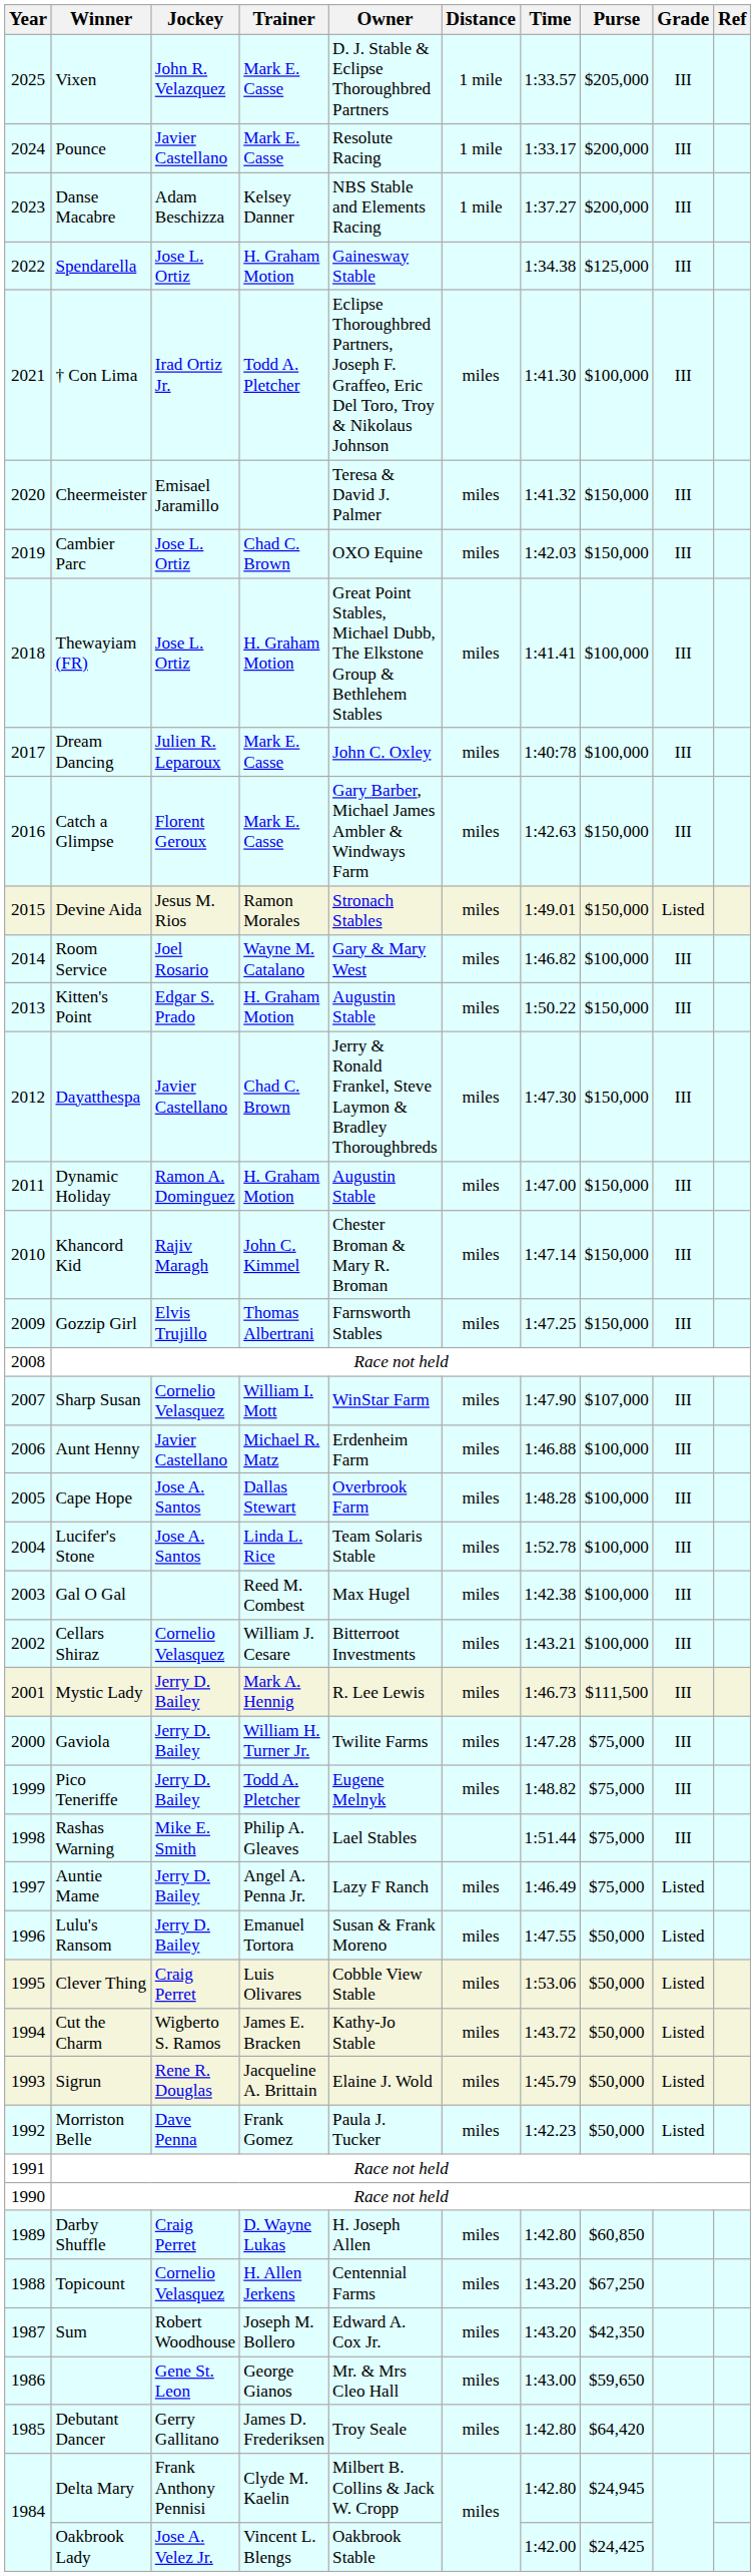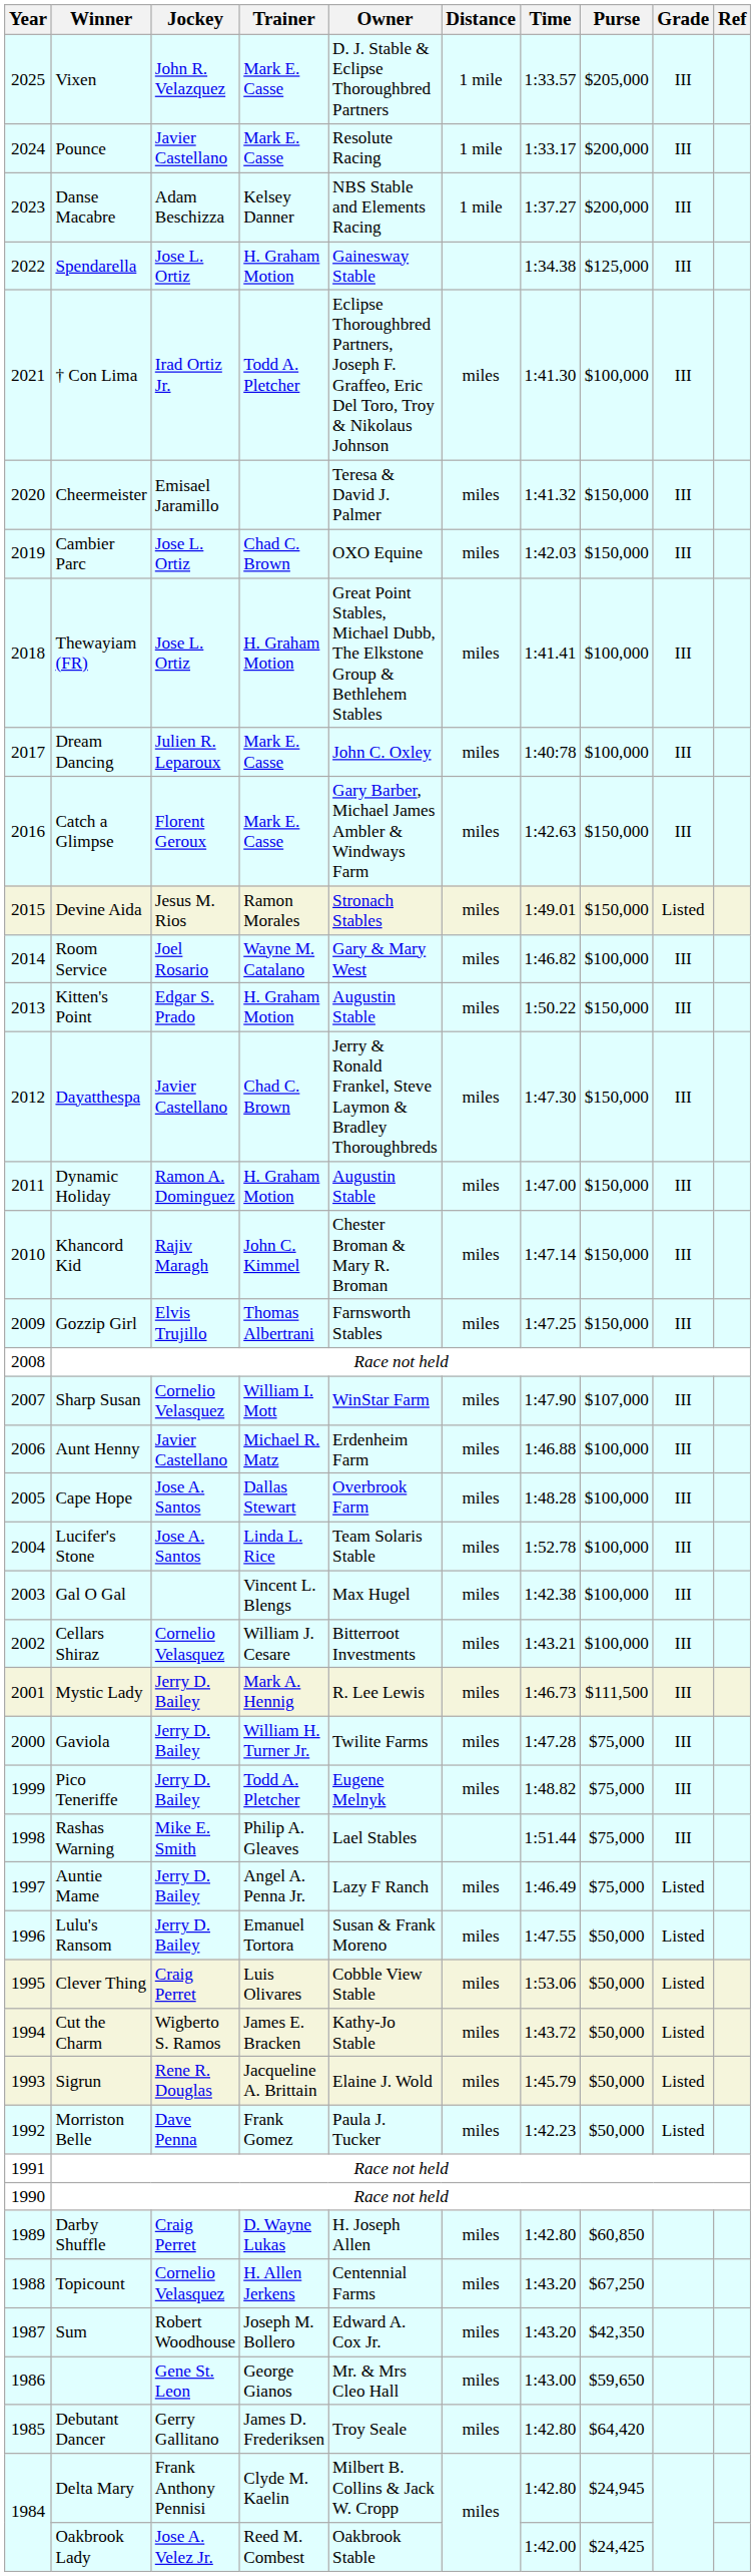 <table class="wikitable sortable">
 <tr>
 <th>Year</th>
 <th>Winner</th>
 <th>Jockey</th>
 <th>Trainer</th>
 <th>Owner</th>
 <th>Distance</th>
 <th>Time</th>
 <th>Purse</th>
 <th>Grade</th>
 <th>Ref</th>
 </tr>
 <tr style="font-size:90%; background-color:lightcyan">
 <td align=center>2025</td>
 <td>Vixen</td>
 <td><a href='#'>John R. Velazquez</a></td>
 <td><a href='#'>Mark E. Casse</a></td>
 <td>D. J. Stable & Eclipse Thoroughbred Partners</td>
 <td align=center>1 mile</td>
 <td align=center>1:33.57</td>
 <td align=center>$205,000</td>
 <td align=center>III</td>
 <td></td>
 </tr>
 <tr style="font-size:90%; background-color:lightcyan">
 <td align=center>2024</td>
 <td>Pounce</td>
 <td><a href='#'>Javier Castellano</a></td>
 <td><a href='#'>Mark E. Casse</a></td>
 <td>Resolute Racing</td>
 <td align=center>1 mile</td>
 <td align=center>1:33.17</td>
 <td align=center>$200,000</td>
 <td align=center>III</td>
 <td></td>
 </tr>
 <tr style="font-size:90%; background-color:lightcyan">
 <td align=center>2023</td>
 <td>Danse Macabre</td>
 <td>Adam Beschizza</td>
 <td>Kelsey Danner</td>
 <td>NBS Stable and Elements Racing</td>
 <td align=center>1 mile</td>
 <td align=center>1:37.27</td>
 <td align=center>$200,000</td>
 <td align=center>III</td>
 <td></td>
 </tr>
 <tr style="font-size:90%; background-color:lightcyan">
 <td align=center>2022</td>
 <td><a href='#'>Spendarella</a></td>
 <td><a href='#'>Jose L. Ortiz</a></td>
 <td><a href='#'>H. Graham Motion</a></td>
 <td><a href='#'>Gainesway Stable</a></td>
 <td align=center></td>
 <td align=center>1:34.38</td>
 <td align=center>$125,000</td>
 <td align=center>III</td>
 <td></td>
 </tr>
 <tr style="font-size:90%; background-color:lightcyan">
 <td align=center>2021</td>
 <td>† Con Lima</td>
 <td><a href='#'>Irad Ortiz Jr.</a></td>
 <td><a href='#'>Todd A. Pletcher</a></td>
 <td>Eclipse Thoroughbred Partners, Joseph F. Graffeo, Eric Del Toro, Troy & Nikolaus Johnson</td>
 <td align=center> miles</td>
 <td align=center>1:41.30</td>
 <td align=center>$100,000</td>
 <td align=center>III</td>
 <td></td>
 </tr>
 <tr style="font-size:90%; background-color:lightcyan">
 <td align=center>2020</td>
 <td>Cheermeister</td>
 <td>Emisael Jaramillo</td>
 <td></td>
 <td>Teresa & David J. Palmer</td>
 <td align=center> miles</td>
 <td align=center>1:41.32</td>
 <td align=center>$150,000</td>
 <td align=center>III</td>
 <td></td>
 </tr>
 <tr style="font-size:90%; background-color:lightcyan">
 <td align=center>2019</td>
 <td>Cambier Parc</td>
 <td><a href='#'>Jose L. Ortiz</a></td>
 <td><a href='#'>Chad C. Brown</a></td>
 <td>OXO Equine</td>
 <td align=center> miles</td>
 <td align=center>1:42.03</td>
 <td align=center>$150,000</td>
 <td align=center>III</td>
 <td></td>
 </tr>
 <tr style="font-size:90%; background-color:lightcyan">
 <td align=center>2018</td>
 <td>Thewayiam <a href='#'>(FR)</a></td>
 <td><a href='#'>Jose L. Ortiz</a></td>
 <td><a href='#'>H. Graham Motion</a></td>
 <td>Great Point Stables, Michael Dubb, The Elkstone Group  & Bethlehem Stables</td>
 <td align=center> miles</td>
 <td align=center>1:41.41</td>
 <td align=center>$100,000</td>
 <td align=center>III</td>
 <td></td>
 </tr>
 <tr style="font-size:90%; background-color:lightcyan">
 <td align=center>2017</td>
 <td>Dream Dancing</td>
 <td><a href='#'>Julien R. Leparoux</a></td>
 <td><a href='#'>Mark E. Casse</a></td>
 <td><a href='#'>John C. Oxley</a></td>
 <td align=center> miles</td>
 <td align=center>1:40:78</td>
 <td align=center>$100,000</td>
 <td align=center>III</td>
 <td></td>
 </tr>
 <tr style="font-size:90%; background-color:lightcyan">
 <td align=center>2016</td>
 <td>Catch a Glimpse</td>
 <td><a href='#'>Florent Geroux</a></td>
 <td><a href='#'>Mark E. Casse</a></td>
 <td><a href='#'>Gary Barber</a>, Michael James Ambler & Windways Farm</td>
 <td align=center> miles</td>
 <td align=center>1:42.63</td>
 <td align=center>$150,000</td>
 <td align=center>III</td>
 <td></td>
 </tr>
 <tr style="font-size:90%; background-color:beige">
 <td align=center>2015</td>
 <td>Devine Aida</td>
 <td>Jesus M. Rios</td>
 <td>Ramon Morales</td>
 <td><a href='#'>Stronach Stables</a></td>
 <td align=center> miles</td>
 <td align=center>1:49.01</td>
 <td align=center>$150,000</td>
 <td align=center>Listed</td>
 <td></td>
 </tr>
 <tr style="font-size:90%; background-color:lightcyan">
 <td align=center>2014</td>
 <td>Room Service</td>
 <td><a href='#'>Joel Rosario</a></td>
 <td><a href='#'>Wayne M. Catalano</a></td>
 <td><a href='#'>Gary & Mary West</a></td>
 <td align=center> miles</td>
 <td align=center>1:46.82</td>
 <td align=center>$100,000</td>
 <td align=center>III</td>
 <td></td>
 </tr>
 <tr style="font-size:90%; background-color:lightcyan">
 <td align=center>2013</td>
 <td>Kitten's Point</td>
 <td><a href='#'>Edgar S. Prado</a></td>
 <td><a href='#'>H. Graham Motion</a></td>
 <td><a href='#'>Augustin Stable</a></td>
 <td align=center> miles</td>
 <td align=center>1:50.22</td>
 <td align=center>$150,000</td>
 <td align=center>III</td>
 <td></td>
 </tr>
 <tr style="font-size:90%; background-color:lightcyan">
 <td align=center>2012</td>
 <td><a href='#'>Dayatthespa</a></td>
 <td><a href='#'>Javier Castellano</a></td>
 <td><a href='#'>Chad C. Brown</a></td>
 <td>Jerry & Ronald Frankel, Steve Laymon & Bradley Thoroughbreds</td>
 <td align=center> miles</td>
 <td align=center>1:47.30</td>
 <td align=center>$150,000</td>
 <td align=center>III</td>
 <td></td>
 </tr>
 <tr style="font-size:90%; background-color:lightcyan">
 <td align=center>2011</td>
 <td>Dynamic Holiday</td>
 <td><a href='#'>Ramon A. Dominguez</a></td>
 <td><a href='#'>H. Graham Motion</a></td>
 <td><a href='#'>Augustin Stable</a></td>
 <td align=center> miles</td>
 <td align=center>1:47.00</td>
 <td align=center>$150,000</td>
 <td align=center>III</td>
 <td></td>
 </tr>
 <tr style="font-size:90%; background-color:lightcyan">
 <td align=center>2010</td>
 <td>Khancord Kid</td>
 <td><a href='#'>Rajiv Maragh</a></td>
 <td><a href='#'>John C. Kimmel</a></td>
 <td>Chester Broman & Mary R. Broman</td>
 <td align=center> miles</td>
 <td align=center>1:47.14</td>
 <td align=center>$150,000</td>
 <td align=center>III</td>
 <td></td>
 </tr>
 <tr style="font-size:90%; background-color:lightcyan">
 <td align=center>2009</td>
 <td>Gozzip Girl</td>
 <td><a href='#'>Elvis Trujillo</a></td>
 <td><a href='#'>Thomas Albertrani</a></td>
 <td>Farnsworth Stables</td>
 <td align=center> miles</td>
 <td align=center>1:47.25</td>
 <td align=center>$150,000</td>
 <td align=center>III</td>
 <td></td>
 </tr>
 <tr style="font-size:90%; background-color:white">
 <td align="center">2008</td>
 <td align="center" colspan=9><em>Race not held</em></td>
 </tr>
 <tr style="font-size:90%; background-color:lightcyan">
 <td align=center>2007</td>
 <td>Sharp Susan</td>
 <td><a href='#'>Cornelio Velasquez</a></td>
 <td><a href='#'>William I. Mott</a></td>
 <td><a href='#'>WinStar Farm</a></td>
 <td align=center> miles</td>
 <td align=center>1:47.90</td>
 <td align=center>$107,000</td>
 <td align=center>III</td>
 <td></td>
 </tr>
 <tr style="font-size:90%; background-color:lightcyan">
 <td align=center>2006</td>
 <td>Aunt Henny</td>
 <td><a href='#'>Javier Castellano</a></td>
 <td><a href='#'>Michael R. Matz</a></td>
 <td>Erdenheim Farm</td>
 <td align=center> miles</td>
 <td align=center>1:46.88</td>
 <td align=center>$100,000</td>
 <td align=center>III</td>
 <td></td>
 </tr>
 <tr style="font-size:90%; background-color:lightcyan">
 <td align=center>2005</td>
 <td>Cape Hope</td>
 <td><a href='#'>Jose A. Santos</a></td>
 <td><a href='#'>Dallas Stewart</a></td>
 <td><a href='#'>Overbrook Farm</a></td>
 <td align=center> miles</td>
 <td align=center>1:48.28</td>
 <td align=center>$100,000</td>
 <td align=center>III</td>
 <td></td>
 </tr>
 <tr style="font-size:90%; background-color:lightcyan">
 <td align=center>2004</td>
 <td>Lucifer's Stone</td>
 <td><a href='#'>Jose A. Santos</a></td>
 <td><a href='#'>Linda L. Rice</a></td>
 <td>Team Solaris Stable</td>
 <td align=center> miles</td>
 <td align=center>1:52.78</td>
 <td align=center>$100,000</td>
 <td align=center>III</td>
 <td></td>
 </tr>
 <tr style="font-size:90%; background-color:lightcyan">
 <td align=center>2003</td>
 <td>Gal O Gal</td>
 <td></td>
-<td>Reed M. Combest</td>
+<td>Vincent L. Blengs</td>
 <td>Max Hugel</td>
 <td align=center> miles</td>
 <td align=center>1:42.38</td>
 <td align=center>$100,000</td>
 <td align=center>III</td>
 <td></td>
 </tr>
 <tr style="font-size:90%; background-color:lightcyan">
 <td align=center>2002</td>
 <td>Cellars Shiraz</td>
 <td><a href='#'>Cornelio Velasquez</a></td>
 <td>William J. Cesare</td>
 <td>Bitterroot Investments</td>
 <td align=center> miles</td>
 <td align=center>1:43.21</td>
 <td align=center>$100,000</td>
 <td align=center>III</td>
 <td></td>
 </tr>
 <tr style="font-size:90%; background-color:beige">
 <td align=center>2001</td>
 <td>Mystic Lady</td>
 <td><a href='#'>Jerry D. Bailey</a></td>
 <td><a href='#'>Mark A. Hennig</a></td>
 <td>R. Lee Lewis</td>
 <td align=center> miles</td>
 <td align=center>1:46.73</td>
 <td align=center>$111,500</td>
 <td align=center>III</td>
 <td></td>
 </tr>
 <tr style="font-size:90%; background-color:lightcyan">
 <td align=center>2000</td>
 <td>Gaviola</td>
 <td><a href='#'>Jerry D. Bailey</a></td>
 <td><a href='#'>William H. Turner Jr.</a></td>
 <td>Twilite Farms</td>
 <td align=center> miles</td>
 <td align=center>1:47.28</td>
 <td align=center>$75,000</td>
 <td align=center>III</td>
 <td></td>
 </tr>
 <tr style="font-size:90%; background-color:lightcyan">
 <td align=center>1999</td>
 <td>Pico Teneriffe</td>
 <td><a href='#'>Jerry D. Bailey</a></td>
 <td><a href='#'>Todd A. Pletcher</a></td>
 <td><a href='#'>Eugene Melnyk</a></td>
 <td align=center> miles</td>
 <td align=center>1:48.82</td>
 <td align=center>$75,000</td>
 <td align=center>III</td>
 <td></td>
 </tr>
 <tr style="font-size:90%; background-color:lightcyan">
 <td align=center>1998</td>
 <td>Rashas Warning</td>
 <td><a href='#'>Mike E. Smith</a></td>
 <td>Philip A. Gleaves</td>
 <td>Lael Stables</td>
 <td align=center></td>
 <td align=center>1:51.44</td>
 <td align=center>$75,000</td>
 <td align=center>III</td>
 <td></td>
 </tr>
 <tr style="font-size:90%; background-color:lightcyan">
 <td align=center>1997</td>
 <td>Auntie Mame</td>
 <td><a href='#'>Jerry D. Bailey</a></td>
 <td>Angel A. Penna Jr.</td>
 <td>Lazy F Ranch</td>
 <td align=center> miles</td>
 <td align=center>1:46.49</td>
 <td align=center>$75,000</td>
 <td align=center>Listed</td>
 <td></td>
 </tr>
 <tr style="font-size:90%; background-color:lightcyan">
 <td align=center>1996</td>
 <td>Lulu's Ransom</td>
 <td><a href='#'>Jerry D. Bailey</a></td>
 <td>Emanuel Tortora</td>
 <td>Susan & Frank Moreno</td>
 <td align=center> miles</td>
 <td align=center>1:47.55</td>
 <td align=center>$50,000</td>
 <td align=center>Listed</td>
 <td></td>
 </tr>
 <tr style="font-size:90%; background-color:beige">
 <td align=center>1995</td>
 <td>Clever Thing</td>
 <td><a href='#'>Craig Perret</a></td>
 <td>Luis Olivares</td>
 <td>Cobble View Stable</td>
 <td align=center> miles</td>
 <td align=center>1:53.06</td>
 <td align=center>$50,000</td>
 <td align=center>Listed</td>
 <td></td>
 </tr>
 <tr style="font-size:90%; background-color:beige">
 <td align=center>1994</td>
 <td>Cut the Charm</td>
 <td>Wigberto S. Ramos</td>
 <td>James E. Bracken</td>
 <td>Kathy-Jo Stable</td>
 <td align=center> miles</td>
 <td align=center>1:43.72</td>
 <td align=center>$50,000</td>
 <td align=center>Listed</td>
 <td></td>
 </tr>
 <tr style="font-size:90%; background-color:beige">
 <td align=center>1993</td>
 <td>Sigrun</td>
 <td><a href='#'>Rene R. Douglas</a></td>
 <td>Jacqueline A. Brittain</td>
 <td>Elaine J. Wold</td>
 <td align=center> miles</td>
 <td align=center>1:45.79</td>
 <td align=center>$50,000</td>
 <td align=center>Listed</td>
 <td></td>
 </tr>
 <tr style="font-size:90%; background-color:lightcyan">
 <td align=center>1992</td>
 <td>Morriston Belle</td>
 <td><a href='#'>Dave Penna</a></td>
 <td>Frank Gomez</td>
 <td>Paula J. Tucker</td>
 <td align=center> miles</td>
 <td align=center>1:42.23</td>
 <td align=center>$50,000</td>
 <td align=center>Listed</td>
 <td></td>
 </tr>
 <tr style="font-size:90%; background-color:white">
 <td align="center">1991</td>
 <td align="center" colspan=9><em>Race not held</em></td>
 </tr>
 <tr style="font-size:90%; background-color:white">
 <td align="center">1990</td>
 <td align="center" colspan=9><em>Race not held</em></td>
 </tr>
 <tr style="font-size:90%; background-color:lightcyan">
 <td align=center>1989</td>
 <td>Darby Shuffle</td>
 <td><a href='#'>Craig Perret</a></td>
 <td><a href='#'>D. Wayne Lukas</a></td>
 <td>H. Joseph Allen</td>
 <td align=center> miles</td>
 <td align=center>1:42.80</td>
 <td align=center>$60,850</td>
 <td align=center></td>
 <td></td>
 </tr>
 <tr style="font-size:90%; background-color:lightcyan">
 <td align=center>1988</td>
 <td>Topicount</td>
 <td><a href='#'>Cornelio Velasquez</a></td>
 <td><a href='#'>H. Allen Jerkens</a></td>
 <td>Centennial Farms</td>
 <td align=center> miles</td>
 <td align=center>1:43.20</td>
 <td align=center>$67,250</td>
 <td align=center></td>
 <td></td>
 </tr>
 <tr style="font-size:90%; background-color:lightcyan">
 <td align=center>1987</td>
 <td>Sum</td>
 <td>Robert Woodhouse</td>
 <td>Joseph M. Bollero</td>
 <td>Edward A. Cox Jr.</td>
 <td align=center> miles</td>
 <td align=center>1:43.20</td>
 <td align=center>$42,350</td>
 <td align=center></td>
 <td></td>
 </tr>
 <tr style="font-size:90%; background-color:lightcyan">
 <td align=center>1986</td>
 <td></td>
 <td><a href='#'>Gene St. Leon</a></td>
 <td>George Gianos</td>
 <td>Mr. & Mrs Cleo Hall</td>
 <td align=center> miles</td>
 <td align=center>1:43.00</td>
 <td align=center>$59,650</td>
 <td align=center></td>
 <td></td>
 </tr>
 <tr style="font-size:90%; background-color:lightcyan">
 <td align=center>1985</td>
 <td>Debutant Dancer</td>
 <td>Gerry Gallitano</td>
 <td>James D. Frederiksen</td>
 <td>Troy Seale</td>
 <td align=center> miles</td>
 <td align=center>1:42.80</td>
 <td align=center>$64,420</td>
 <td align=center></td>
 <td></td>
 </tr>
 <tr style="font-size:90%; background-color:lightcyan">
 <td align=center rowspan=2>1984</td>
 <td>Delta Mary</td>
 <td>Frank Anthony Pennisi</td>
 <td>Clyde M. Kaelin</td>
 <td>Milbert B. Collins & Jack W. Cropp</td>
 <td align=center rowspan=2> miles</td>
 <td align=center>1:42.80</td>
 <td align=center>$24,945</td>
 <td align=center rowspan=2></td>
 <td></td>
 </tr>
 <tr style="font-size:90%; background-color:lightcyan">
 <td>Oakbrook Lady</td>
 <td><a href='#'>Jose A. Velez Jr.</a></td>
-<td>Vincent L. Blengs</td>
+<td>Reed M. Combest</td>
 <td>Oakbrook Stable</td>
 <td align=center>1:42.00</td>
 <td align=center>$24,425</td>
 <td></td>
 </tr>
 </table>
